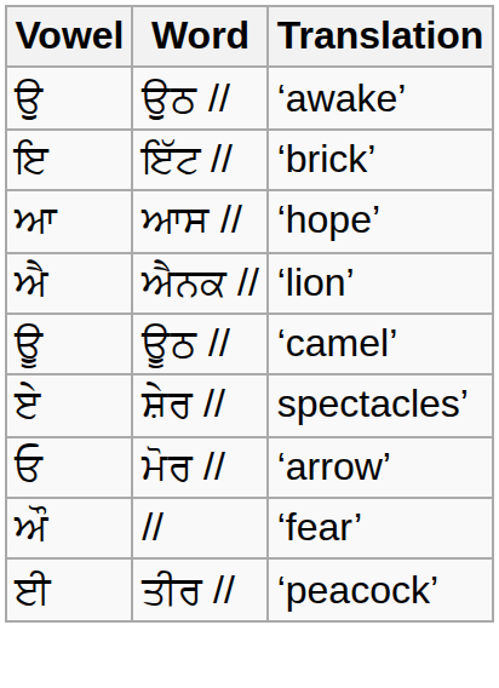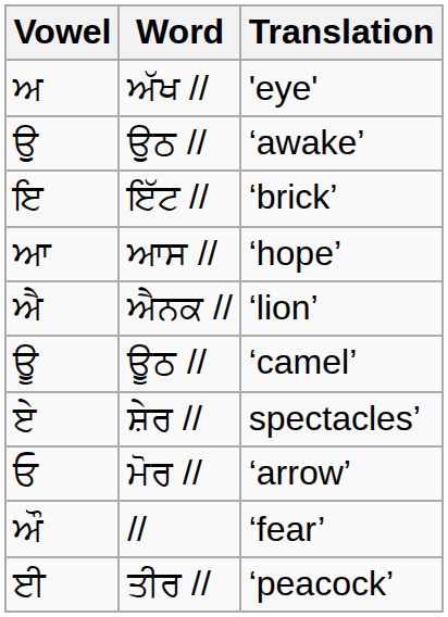 <table class="wikitable">
 <tr>
 <th>Vowel</th>
 <th>Word</th>
 <th>Translation</th>
+</tr>
+<tr>
+<td> ਅ</td>
+<td>ਅੱਖ //</td>
+<td>'eye'</td>
 </tr>
 <tr>
 <td> ਉ</td>
 <td>ਉਠ //</td>
 <td>‘awake’</td>
 </tr>
 <tr>
 <td> ਇ</td>
 <td>ਇੱਟ //</td>
 <td>‘brick’</td>
 </tr>
 <tr>
 <td> ਆ</td>
 <td>ਆਸ //</td>
 <td>‘hope’</td>
 </tr>
 <tr>
 <td> ਐ</td>
 <td>ਐਨਕ //</td>
 <td>‘lion’</td>
 </tr>
 <tr>
 <td> ਊ</td>
 <td>ਊਠ //</td>
 <td>‘camel’</td>
 </tr>
 <tr>
 <td> ਏ</td>
 <td>ਸ਼ੇਰ //</td>
 <td>spectacles’</td>
 </tr>
 <tr>
 <td> ਓ</td>
 <td>ਮੋਰ //</td>
 <td>‘arrow’</td>
 </tr>
 <tr>
 <td> ਔ</td>
 <td>//</td>
 <td>‘fear’</td>
 </tr>
 <tr>
 <td> ਈ</td>
 <td>ਤੀਰ //</td>
 <td>‘peacock’</td>
 </tr>
 </table>
